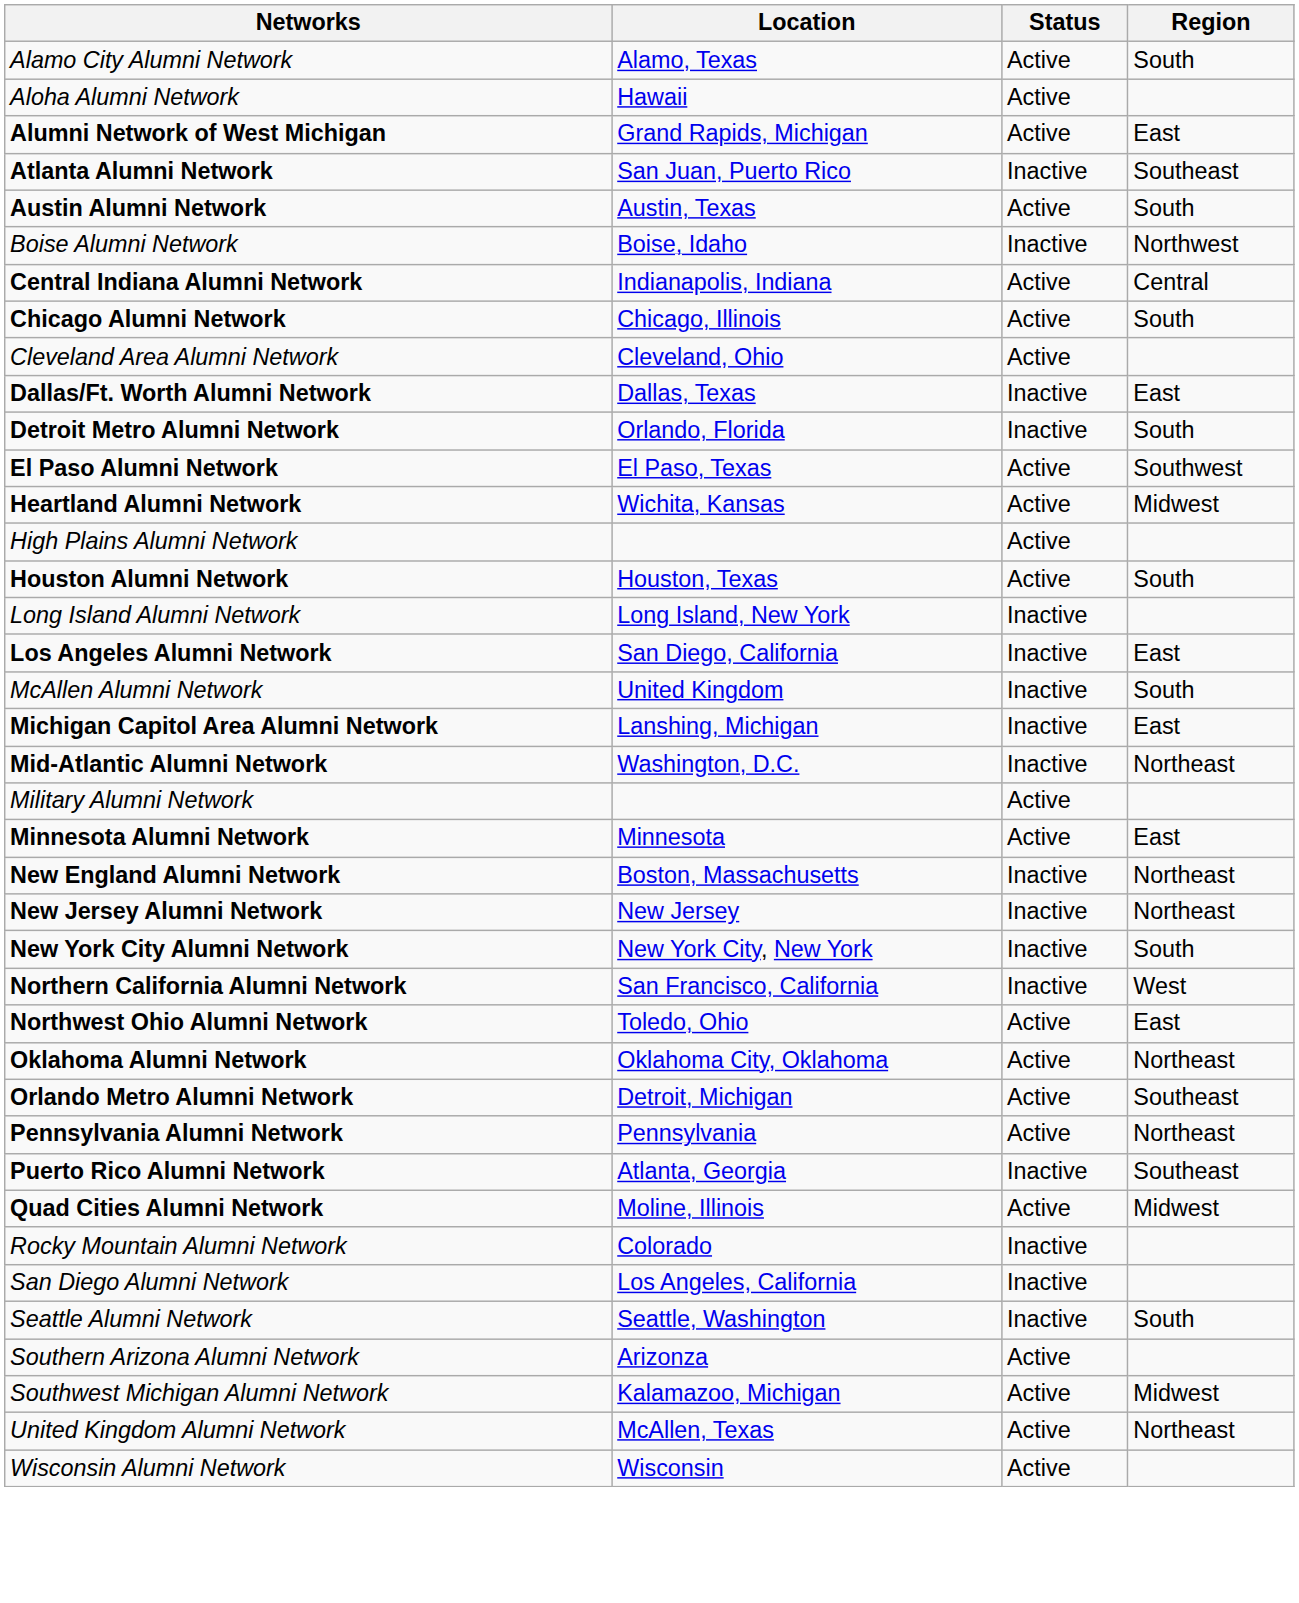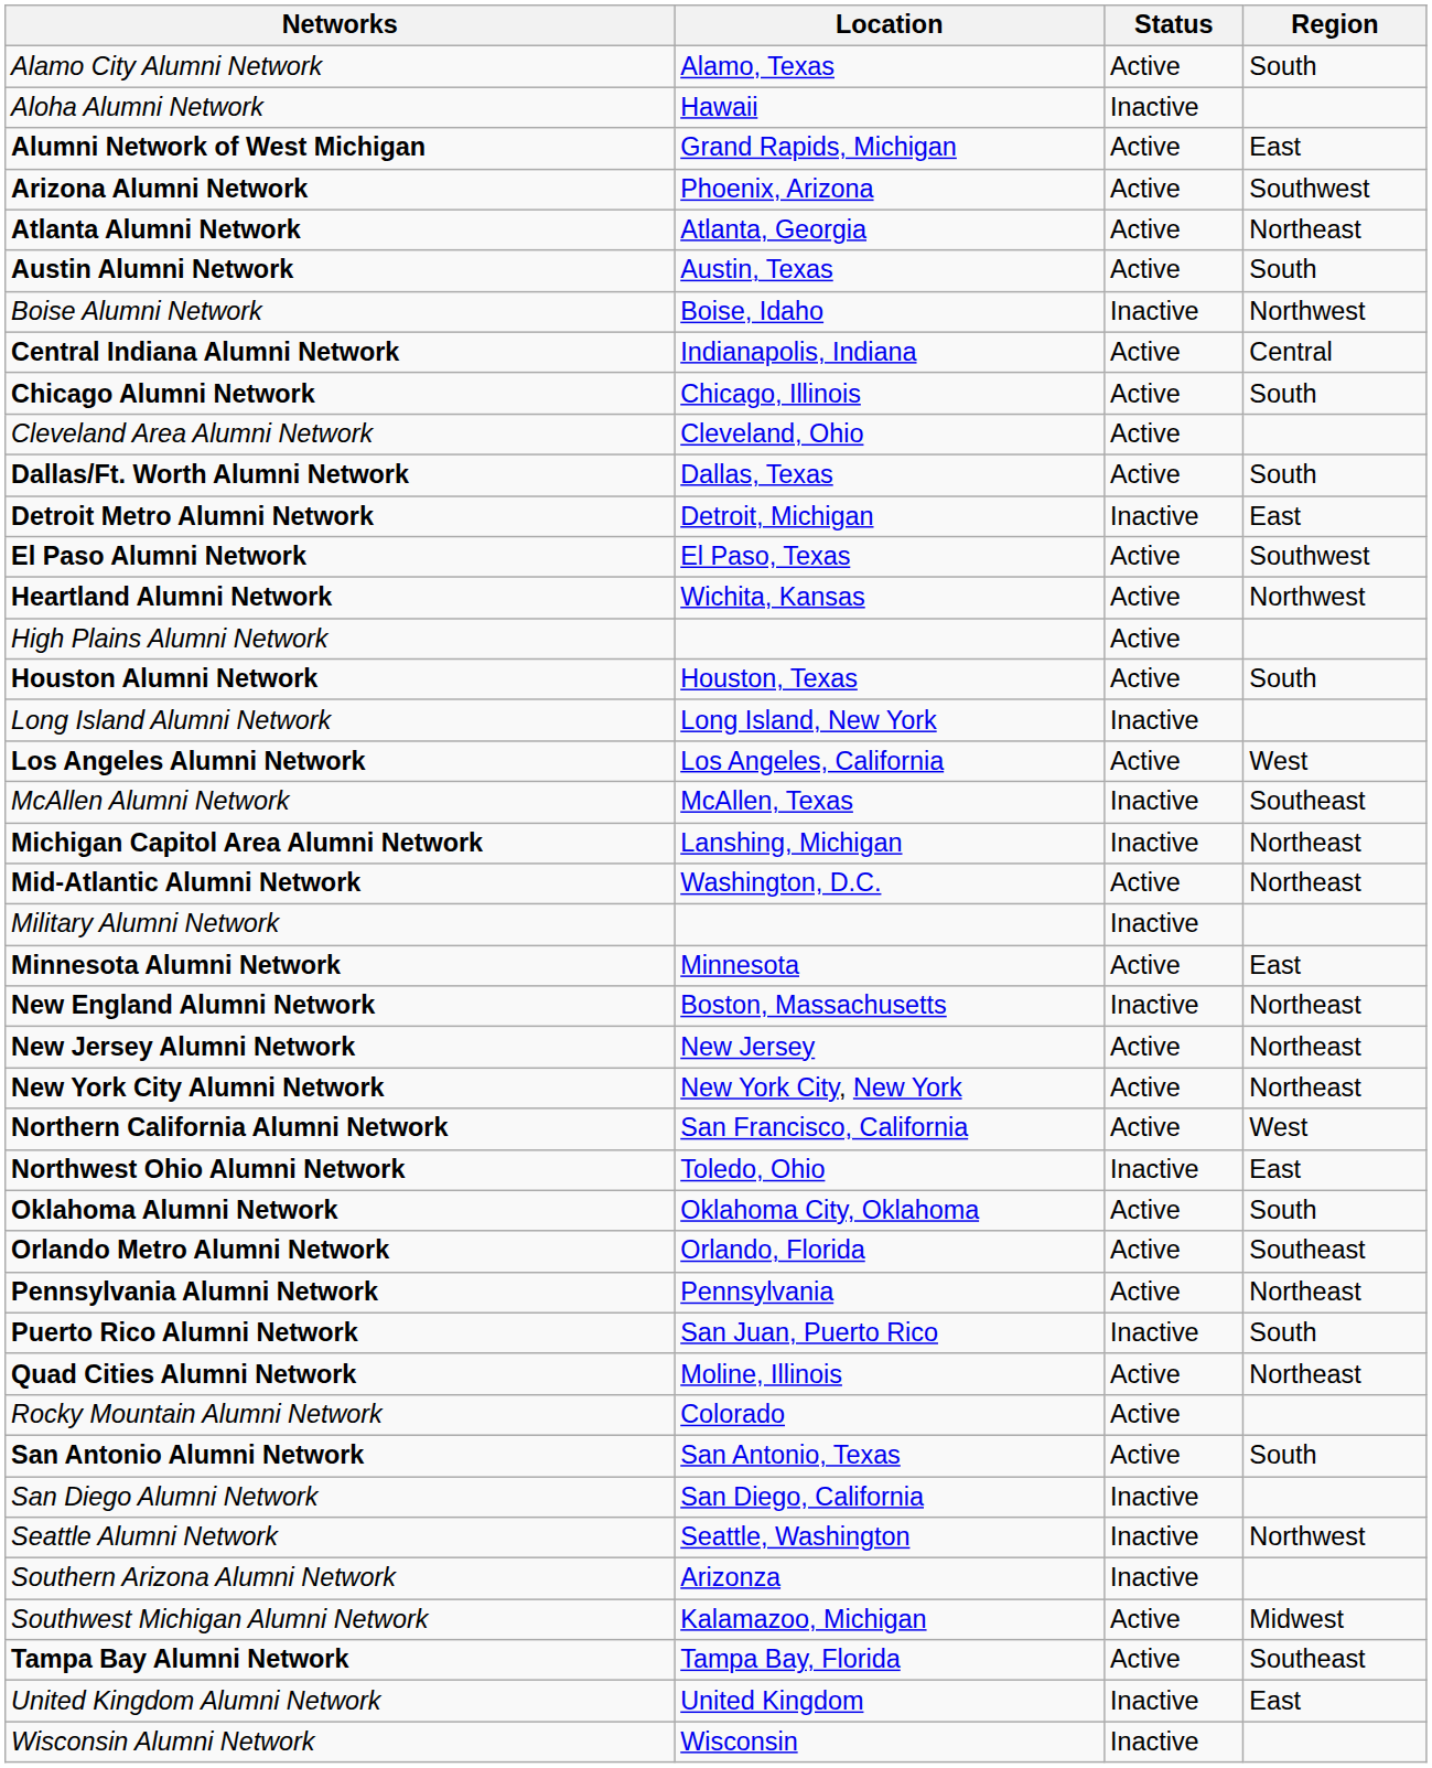 <table class="wikitable sortable" width="100%">
 <tr>
 <th>Networks</th>
 <th>Location</th>
 <th>Status</th>
 <th>Region</th>
 </tr>
 <tr>
 <td><em>Alamo City Alumni Network</em></td>
 <td><a href='#'>Alamo, Texas</a></td>
 <td>Active</td>
 <td>South</td>
 </tr>
 <tr>
 <td><em>Aloha Alumni Network</em></td>
 <td><a href='#'>Hawaii</a></td>
-<td>Active</td>
+<td>Inactive</td>
 <td></td>
 </tr>
 <tr>
 <td><strong>Alumni Network of West Michigan</strong></td>
 <td><a href='#'>Grand Rapids, Michigan</a></td>
 <td>Active</td>
 <td>East</td>
 </tr>
 <tr>
+<td><strong>Arizona Alumni Network</strong></td>
+<td><a href='#'>Phoenix, Arizona</a></td>
+<td>Active</td>
+<td>Southwest</td>
+</tr>
+<tr>
 <td><strong>Atlanta Alumni Network</strong></td>
-<td><a href='#'>San Juan, Puerto Rico</a></td>
-<td>Inactive</td>
-<td>Southeast</td>
+<td><a href='#'>Atlanta, Georgia</a></td>
+<td>Active</td>
+<td>Northeast</td>
 </tr>
 <tr>
 <td><strong>Austin Alumni Network</strong></td>
 <td><a href='#'>Austin, Texas</a></td>
 <td>Active</td>
 <td>South</td>
 </tr>
 <tr>
 <td><em>Boise Alumni Network</em></td>
 <td><a href='#'>Boise, Idaho</a></td>
 <td>Inactive</td>
 <td>Northwest</td>
 </tr>
 <tr>
 <td><strong>Central Indiana Alumni Network</strong></td>
 <td><a href='#'>Indianapolis, Indiana</a></td>
 <td>Active</td>
 <td>Central</td>
 </tr>
 <tr>
 <td><strong>Chicago Alumni Network</strong></td>
 <td><a href='#'>Chicago, Illinois</a></td>
 <td>Active</td>
 <td>South</td>
 </tr>
 <tr>
 <td><em>Cleveland Area Alumni Network</em></td>
 <td><a href='#'>Cleveland, Ohio</a></td>
 <td>Active</td>
 <td></td>
 </tr>
 <tr>
 <td><strong>Dallas/Ft. Worth Alumni Network</strong></td>
 <td><a href='#'>Dallas, Texas</a></td>
-<td>Inactive</td>
-<td>East</td>
+<td>Active</td>
+<td>South</td>
 </tr>
 <tr>
 <td><strong>Detroit Metro Alumni Network</strong></td>
-<td><a href='#'>Orlando, Florida</a></td>
+<td><a href='#'>Detroit, Michigan</a></td>
 <td>Inactive</td>
-<td>South</td>
+<td>East</td>
 </tr>
 <tr>
 <td><strong>El Paso Alumni Network</strong></td>
 <td><a href='#'>El Paso, Texas</a></td>
 <td>Active</td>
 <td>Southwest</td>
 </tr>
 <tr>
 <td><strong>Heartland Alumni Network</strong></td>
 <td><a href='#'>Wichita, Kansas</a></td>
 <td>Active</td>
-<td>Midwest</td>
+<td>Northwest</td>
 </tr>
 <tr>
 <td><em>High Plains Alumni Network</em></td>
 <td></td>
 <td>Active</td>
 <td></td>
 </tr>
 <tr>
 <td><strong>Houston Alumni Network</strong></td>
 <td><a href='#'>Houston, Texas</a></td>
 <td>Active</td>
 <td>South</td>
 </tr>
 <tr>
 <td><em>Long Island Alumni Network</em></td>
 <td><a href='#'>Long Island, New York</a></td>
 <td>Inactive</td>
 <td></td>
 </tr>
 <tr>
 <td><strong>Los Angeles Alumni Network</strong></td>
-<td><a href='#'>San Diego, California</a></td>
-<td>Inactive</td>
-<td>East</td>
+<td><a href='#'>Los Angeles, California</a></td>
+<td>Active</td>
+<td>West</td>
 </tr>
 <tr>
 <td><em>McAllen Alumni Network</em></td>
-<td><a href='#'>United Kingdom</a></td>
+<td><a href='#'>McAllen, Texas</a></td>
 <td>Inactive</td>
-<td>South</td>
+<td>Southeast</td>
 </tr>
 <tr>
 <td><strong>Michigan Capitol Area Alumni Network</strong></td>
 <td><a href='#'>Lanshing, Michigan</a></td>
 <td>Inactive</td>
-<td>East</td>
+<td>Northeast</td>
 </tr>
 <tr>
 <td><strong>Mid-Atlantic Alumni Network</strong></td>
 <td><a href='#'>Washington, D.C.</a></td>
-<td>Inactive</td>
+<td>Active</td>
 <td>Northeast</td>
 </tr>
 <tr>
 <td><em>Military Alumni Network</em></td>
 <td></td>
-<td>Active</td>
+<td>Inactive</td>
 <td></td>
 </tr>
 <tr>
 <td><strong>Minnesota Alumni Network</strong></td>
 <td><a href='#'>Minnesota</a></td>
 <td>Active</td>
 <td>East</td>
 </tr>
 <tr>
 <td><strong>New England Alumni Network</strong></td>
 <td><a href='#'>Boston, Massachusetts</a></td>
 <td>Inactive</td>
 <td>Northeast</td>
 </tr>
 <tr>
 <td><strong>New Jersey Alumni Network</strong></td>
 <td><a href='#'>New Jersey</a></td>
-<td>Inactive</td>
+<td>Active</td>
 <td>Northeast</td>
 </tr>
 <tr>
 <td><strong>New York City Alumni Network</strong></td>
 <td><a href='#'>New York City</a>, <a href='#'>New York</a></td>
-<td>Inactive</td>
-<td>South</td>
+<td>Active</td>
+<td>Northeast</td>
 </tr>
 <tr>
 <td><strong>Northern California Alumni Network</strong></td>
 <td><a href='#'>San Francisco, California</a></td>
-<td>Inactive</td>
+<td>Active</td>
 <td>West</td>
 </tr>
 <tr>
 <td><strong>Northwest Ohio Alumni Network</strong></td>
 <td><a href='#'>Toledo, Ohio</a></td>
-<td>Active</td>
+<td>Inactive</td>
 <td>East</td>
 </tr>
 <tr>
 <td><strong>Oklahoma Alumni Network</strong></td>
 <td><a href='#'>Oklahoma City, Oklahoma</a></td>
 <td>Active</td>
-<td>Northeast</td>
+<td>South</td>
 </tr>
 <tr>
 <td><strong>Orlando Metro Alumni Network</strong></td>
-<td><a href='#'>Detroit, Michigan</a></td>
+<td><a href='#'>Orlando, Florida</a></td>
 <td>Active</td>
 <td>Southeast</td>
 </tr>
 <tr>
 <td><strong>Pennsylvania Alumni Network</strong></td>
 <td><a href='#'>Pennsylvania</a></td>
 <td>Active</td>
 <td>Northeast</td>
 </tr>
 <tr>
 <td><strong>Puerto Rico Alumni Network</strong></td>
-<td><a href='#'>Atlanta, Georgia</a></td>
+<td><a href='#'>San Juan, Puerto Rico</a></td>
 <td>Inactive</td>
-<td>Southeast</td>
+<td>South</td>
 </tr>
 <tr>
 <td><strong>Quad Cities Alumni Network</strong></td>
 <td><a href='#'>Moline, Illinois</a></td>
 <td>Active</td>
-<td>Midwest</td>
+<td>Northeast</td>
 </tr>
 <tr>
 <td><em>Rocky Mountain Alumni Network</em></td>
 <td><a href='#'>Colorado</a></td>
-<td>Inactive</td>
+<td>Active</td>
 <td></td>
 </tr>
 <tr>
+<td><strong>San Antonio Alumni Network</strong></td>
+<td><a href='#'>San Antonio, Texas</a></td>
+<td>Active</td>
+<td>South</td>
+</tr>
+<tr>
 <td><em>San Diego Alumni Network</em></td>
-<td><a href='#'>Los Angeles, California</a></td>
+<td><a href='#'>San Diego, California</a></td>
 <td>Inactive</td>
 <td></td>
 </tr>
 <tr>
 <td><em>Seattle Alumni Network</em></td>
 <td><a href='#'>Seattle, Washington</a></td>
 <td>Inactive</td>
-<td>South</td>
+<td>Northwest</td>
 </tr>
 <tr>
 <td><em>Southern Arizona Alumni Network</em></td>
 <td><a href='#'>Arizonza</a></td>
-<td>Active</td>
+<td>Inactive</td>
 <td></td>
 </tr>
 <tr>
 <td><em>Southwest Michigan Alumni Network</em></td>
 <td><a href='#'>Kalamazoo, Michigan</a></td>
 <td>Active</td>
 <td>Midwest</td>
 </tr>
 <tr>
+<td><strong>Tampa Bay Alumni Network</strong></td>
+<td><a href='#'>Tampa Bay, Florida</a></td>
+<td>Active</td>
+<td>Southeast</td>
+</tr>
+<tr>
 <td><em>United Kingdom Alumni Network</em></td>
-<td><a href='#'>McAllen, Texas</a></td>
-<td>Active</td>
-<td>Northeast</td>
+<td><a href='#'>United Kingdom</a></td>
+<td>Inactive</td>
+<td>East</td>
 </tr>
 <tr>
 <td><em>Wisconsin Alumni Network</em></td>
 <td><a href='#'>Wisconsin</a></td>
-<td>Active</td>
+<td>Inactive</td>
 <td></td>
 </tr>
 </table>
